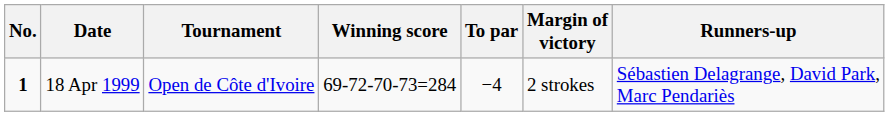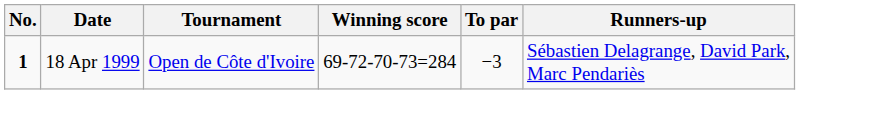 <table class="wikitable" style="font-size:95%;">
 <tr>
 <th>No.</th>
 <th>Date</th>
 <th>Tournament</th>
 <th>Winning score</th>
 <th>To par</th>
-<th>Margin of<br>victory</th>
 <th>Runners-up</th>
 </tr>
 <tr>
 <td align=center><strong>1</strong></td>
 <td align=right>18 Apr <a href='#'>1999</a></td>
 <td><a href='#'>Open de Côte d'Ivoire</a></td>
 <td>69-72-70-73=284</td>
-<td align=center>−4</td>
-<td>2 strokes</td>
+<td align=center>−3</td>
 <td> <a href='#'>Sébastien Delagrange</a>,  <a href='#'>David Park</a>,<br> <a href='#'>Marc Pendariès</a></td>
 </tr>
 </table>
